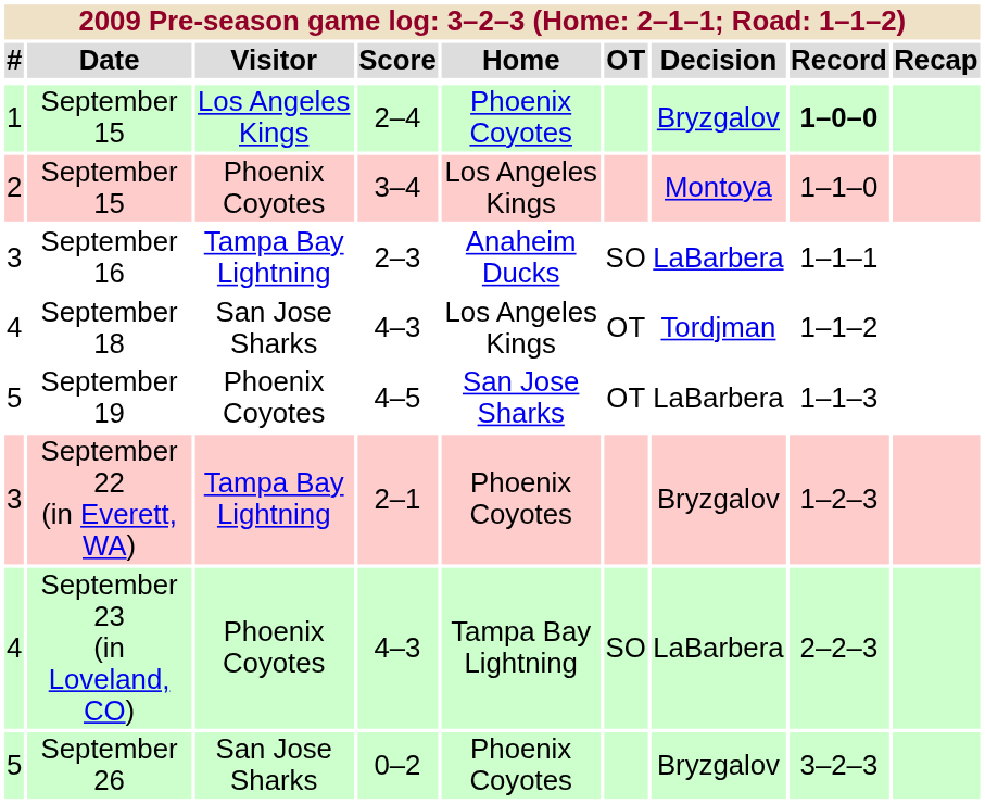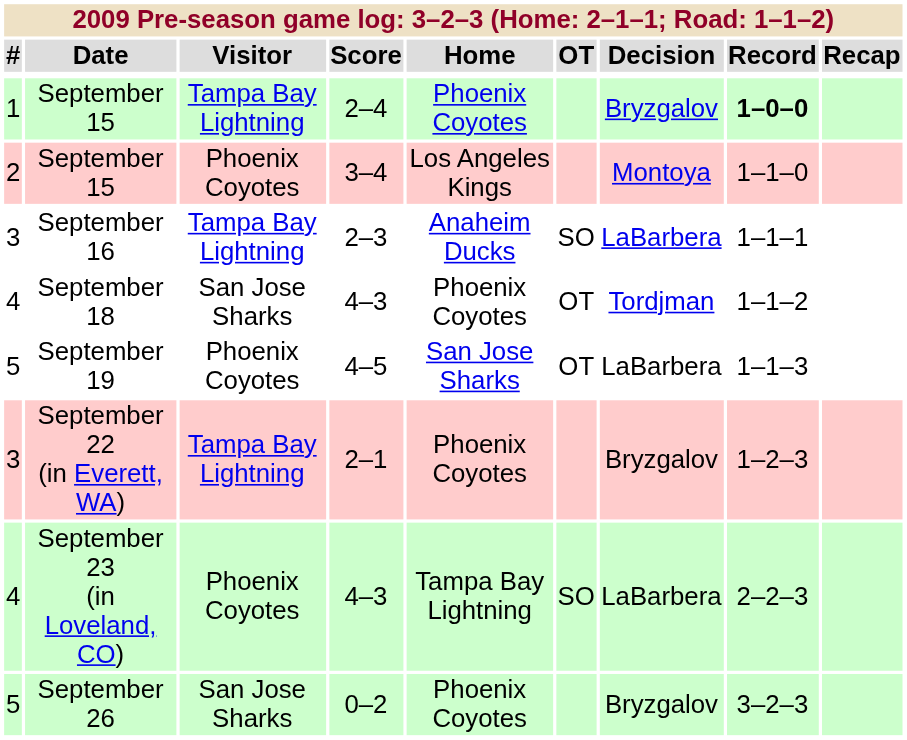 <table class="toccolours collapsible collapsed" width=90% style="clear:both; margin:1.5em auto; text-align:center">
 <tr>
 <th colspan=11 style="background:#EEE1C5; color:#900028;">2009 Pre-season game log: 3–2–3 (Home: 2–1–1; Road: 1–1–2)</th>
 </tr>
 <tr align="center" bgcolor="#dddddd">
 <td><strong>#</strong></td>
 <td><strong>Date</strong></td>
 <td><strong>Visitor</strong></td>
 <td><strong>Score</strong></td>
 <td><strong>Home</strong></td>
 <td><strong>OT</strong></td>
 <td><strong>Decision</strong></td>
 <td><strong>Record</strong></td>
 <td><strong>Recap</strong></td>
 </tr>
 <tr align="center">
 </tr>
 <tr bgcolor="#CCFFCC">
 <td>1</td>
 <td>September 15</td>
-<td><a href='#'>Los Angeles Kings</a></td>
+<td><a href='#'>Tampa Bay Lightning</a></td>
 <td>2–4</td>
 <td><a href='#'>Phoenix Coyotes</a></td>
 <td></td>
 <td><a href='#'>Bryzgalov</a></td>
 <td><strong>1–0–0</strong></td>
 <td></td>
 </tr>
 <tr align="center" bgcolor="#ffcccc">
 <td>2</td>
 <td>September 15</td>
 <td>Phoenix Coyotes</td>
 <td>3–4</td>
 <td>Los Angeles Kings</td>
 <td></td>
 <td><a href='#'>Montoya</a></td>
 <td>1–1–0</td>
 <td></td>
 </tr>
 <tr align="center">
 <td>3</td>
 <td>September 16</td>
 <td><a href='#'>Tampa Bay Lightning</a></td>
 <td>2–3</td>
 <td><a href='#'>Anaheim Ducks</a></td>
 <td>SO</td>
 <td><a href='#'>LaBarbera</a></td>
 <td>1–1–1</td>
 <td></td>
 </tr>
 <tr align="center">
 <td>4</td>
 <td>September 18</td>
 <td>San Jose Sharks</td>
 <td>4–3</td>
-<td>Los Angeles Kings</td>
+<td>Phoenix Coyotes</td>
 <td>OT</td>
 <td><a href='#'>Tordjman</a></td>
 <td>1–1–2</td>
 <td></td>
 </tr>
 <tr align="center">
 <td>5</td>
 <td>September 19</td>
 <td>Phoenix Coyotes</td>
 <td>4–5</td>
 <td><a href='#'>San Jose Sharks</a></td>
 <td>OT</td>
 <td>LaBarbera</td>
 <td>1–1–3</td>
 <td></td>
 </tr>
 <tr align="center"  bgcolor="#ffcccc">
 <td>3</td>
 <td>September 22<br>(in <a href='#'>Everett, WA</a>)</td>
 <td><a href='#'>Tampa Bay Lightning</a></td>
 <td>2–1</td>
 <td>Phoenix Coyotes</td>
 <td></td>
 <td>Bryzgalov</td>
 <td>1–2–3</td>
 <td></td>
 </tr>
 <tr align="center" bgcolor="#CCFFCC">
 <td>4</td>
 <td>September 23<br>(in <a href='#'>Loveland, CO</a>)</td>
 <td>Phoenix Coyotes</td>
 <td>4–3</td>
 <td>Tampa Bay Lightning</td>
 <td>SO</td>
 <td>LaBarbera</td>
 <td>2–2–3</td>
 <td></td>
 </tr>
 <tr align="center" bgcolor="#CCFFCC">
 <td>5</td>
 <td>September 26</td>
 <td>San Jose Sharks</td>
 <td>0–2</td>
 <td>Phoenix Coyotes</td>
 <td></td>
 <td>Bryzgalov</td>
 <td>3–2–3</td>
 <td></td>
 </tr>
 </table>
